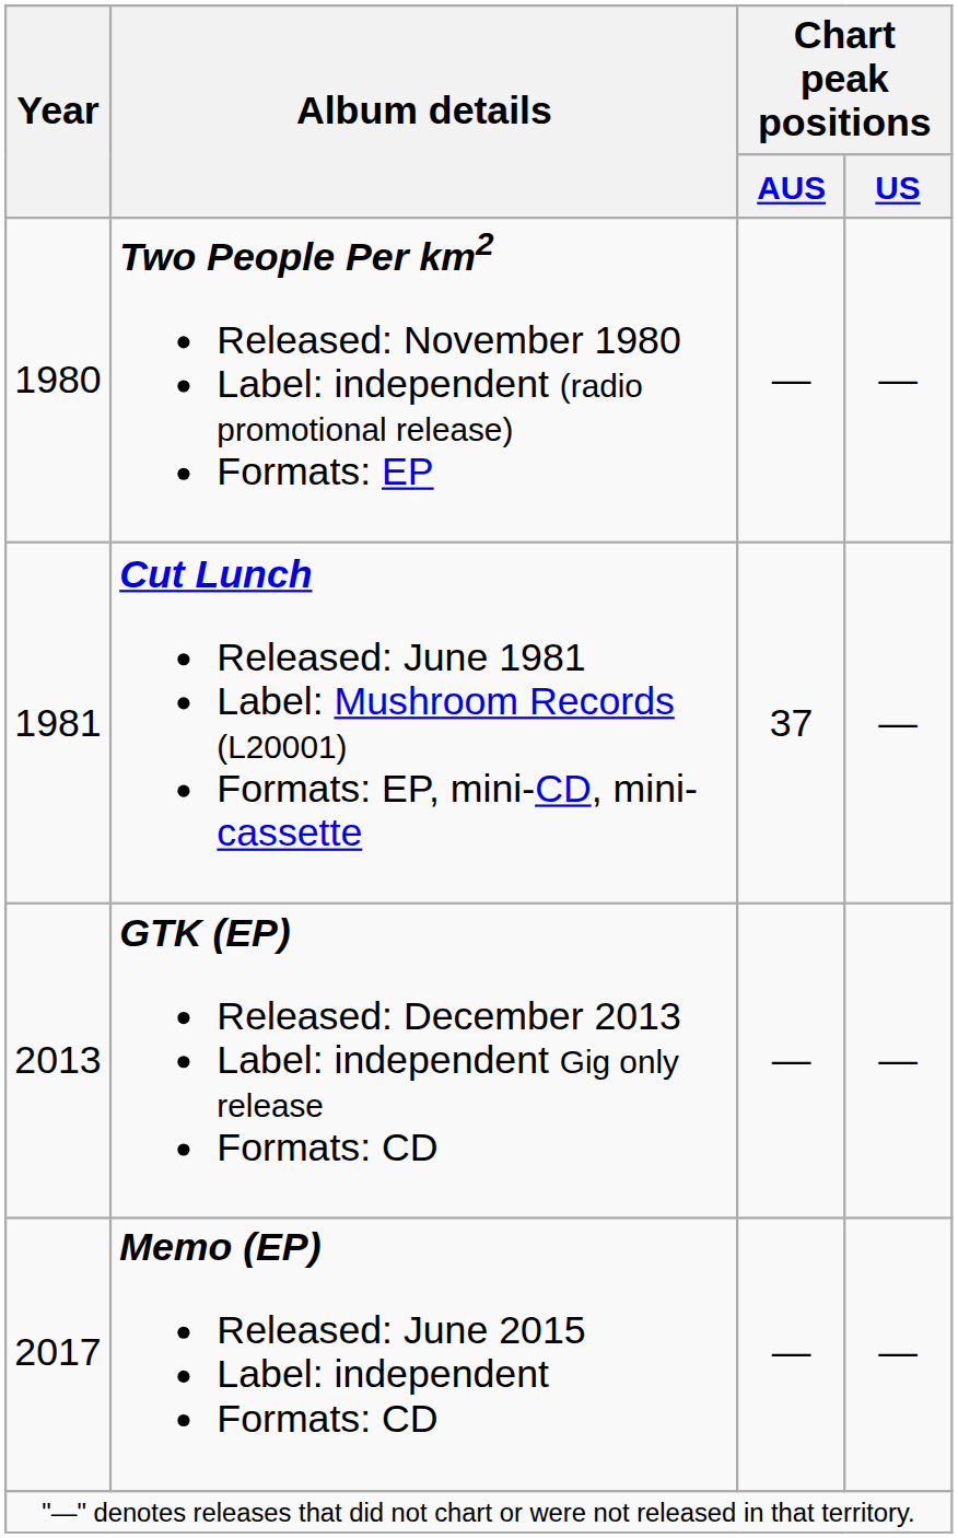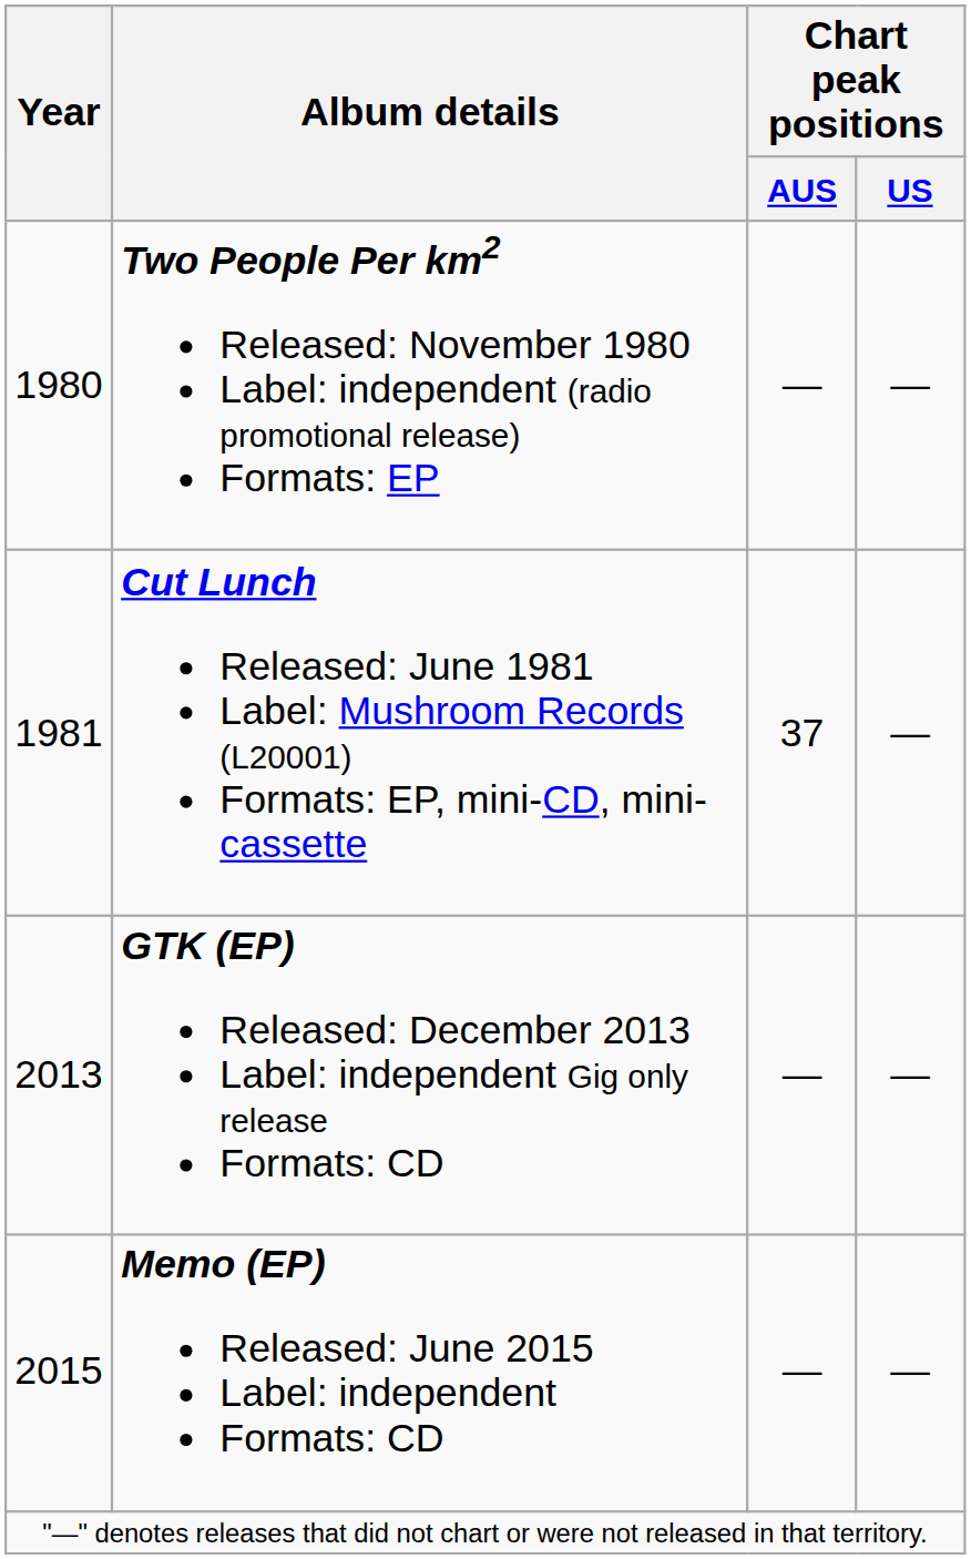 <table class="wikitable">
 <tr>
 <th rowspan="2" style="width:35px;">Year</th>
 <th style="width:250px;" rowspan="2">Album details</th>
 <th style="width:80px;" colspan="2">Chart peak positions</th>
 </tr>
 <tr>
 <th style="width:30px;"><small><a href='#'>AUS</a><br></small></th>
 <th style="width:30px;"><small><a href='#'>US</a><br></small></th>
 </tr>
 <tr>
 <td style="text-align:center;">1980</td>
 <td><strong><em>Two People Per km<sup>2</sup></em></strong><br><ul><li>Released: November 1980</li><li>Label: independent <small>(radio promotional release)</small></li><li>Formats: <a href='#'>EP</a></li></ul></td>
 <td style="text-align:center;">—</td>
 <td style="text-align:center;">—</td>
 </tr>
 <tr>
 <td style="text-align:center;">1981</td>
 <td><strong><em><a href='#'>Cut Lunch</a></em></strong><br><ul><li>Released: June 1981</li><li>Label: <a href='#'>Mushroom Records</a> <small>(L20001)</small></li><li>Formats: EP, mini-<a href='#'>CD</a>, mini-<a href='#'>cassette</a></li></ul></td>
 <td style="text-align:center;">37</td>
 <td style="text-align:center;">—</td>
 </tr>
 <tr>
 <td style="text-align:center;">2013</td>
 <td><strong><em>GTK (EP)</em></strong><br><ul><li>Released: December 2013</li><li>Label: independent <small>Gig only release</small></li><li>Formats: CD</li></ul></td>
 <td style="text-align:center;">—</td>
 <td style="text-align:center;">—</td>
 </tr>
 <tr>
-<td>2017</td>
+<td>2015</td>
 <td><strong><em>Memo (EP)</em></strong><br><ul><li>Released: June 2015</li><li>Label: independent</li><li>Formats: CD</li></ul></td>
 <td style="text-align:center;">—</td>
 <td style="text-align:center;">—</td>
 </tr>
 <tr>
 <td colspan="5" style="text-align:center; font-size:8pt;">"—" denotes releases that did not chart or were not released in that territory.</td>
 </tr>
 </table>
